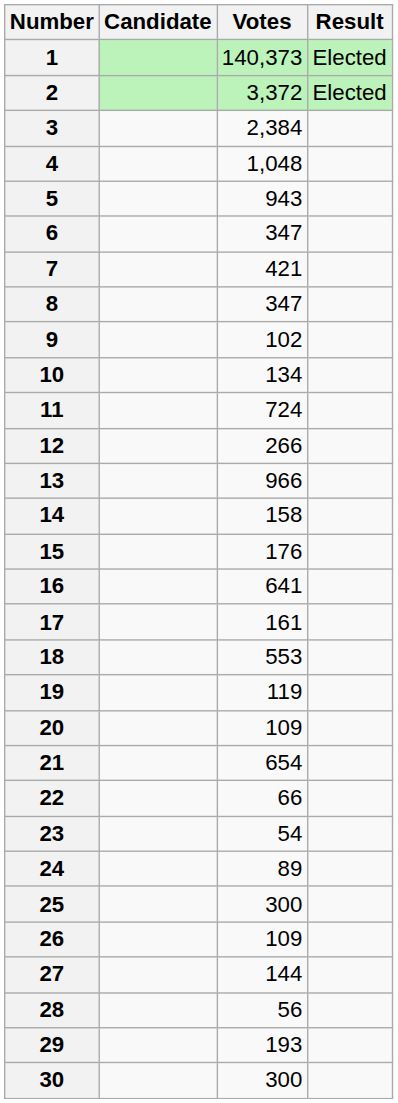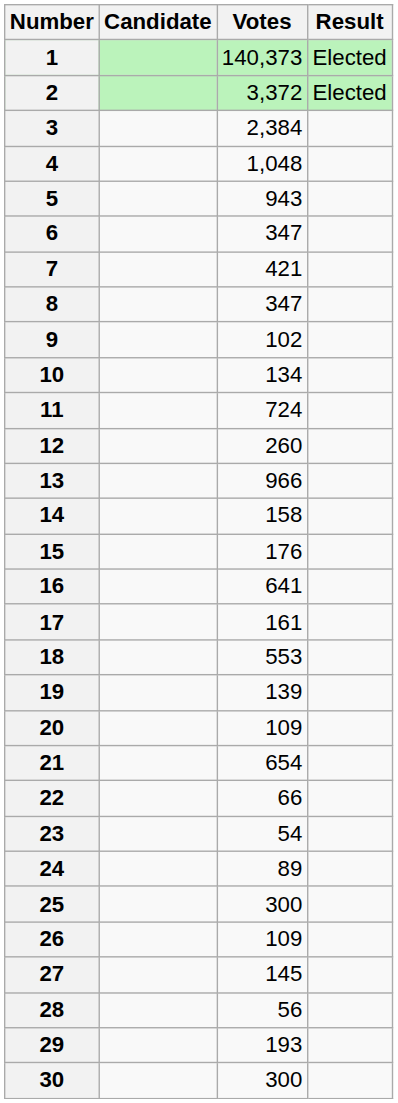 <table class="wikitable sortable">
 <tr>
 <th scope="col">Number</th>
 <th scope="col">Candidate</th>
 <th scope="col">Votes</th>
 <th scope="col">Result</th>
 </tr>
 <tr bgcolor=bbf3bb>
 <th scope="row">1</th>
 <td></td>
 <td style="text-align:right">140,373</td>
 <td>Elected</td>
 </tr>
 <tr bgcolor=bbf3bb>
 <th scope="row">2</th>
 <td></td>
 <td style="text-align:right">3,372</td>
 <td>Elected</td>
 </tr>
 <tr>
 <th scope="row">3</th>
 <td></td>
 <td style="text-align:right">2,384</td>
 <td></td>
 </tr>
 <tr>
 <th scope="row">4</th>
 <td></td>
 <td style="text-align:right">1,048</td>
 <td></td>
 </tr>
 <tr>
 <th scope="row">5</th>
 <td></td>
 <td style="text-align:right">943</td>
 <td></td>
 </tr>
 <tr>
 <th scope="row">6</th>
 <td></td>
 <td style="text-align:right">347</td>
 <td></td>
 </tr>
 <tr>
 <th scope="row">7</th>
 <td></td>
 <td style="text-align:right">421</td>
 <td></td>
 </tr>
 <tr>
 <th scope="row">8</th>
 <td></td>
 <td style="text-align:right">347</td>
 <td></td>
 </tr>
 <tr>
 <th scope="row">9</th>
 <td></td>
 <td style="text-align:right">102</td>
 <td></td>
 </tr>
 <tr>
 <th scope="row">10</th>
 <td></td>
 <td style="text-align:right">134</td>
 <td></td>
 </tr>
 <tr>
 <th scope="row">11</th>
 <td></td>
 <td style="text-align:right">724</td>
 <td></td>
 </tr>
 <tr>
 <th scope="row">12</th>
 <td></td>
-<td style="text-align:right">266</td>
+<td style="text-align:right">260</td>
 <td></td>
 </tr>
 <tr>
 <th scope="row">13</th>
 <td></td>
 <td style="text-align:right">966</td>
 <td></td>
 </tr>
 <tr>
 <th scope="row">14</th>
 <td></td>
 <td style="text-align:right">158</td>
 <td></td>
 </tr>
 <tr>
 <th scope="row">15</th>
 <td></td>
 <td style="text-align:right">176</td>
 <td></td>
 </tr>
 <tr>
 <th scope="row">16</th>
 <td></td>
 <td style="text-align:right">641</td>
 <td></td>
 </tr>
 <tr>
 <th scope="row">17</th>
 <td></td>
 <td style="text-align:right">161</td>
 <td></td>
 </tr>
 <tr>
 <th scope="row">18</th>
 <td></td>
 <td style="text-align:right">553</td>
 <td></td>
 </tr>
 <tr>
 <th scope="row">19</th>
 <td></td>
-<td style="text-align:right">119</td>
+<td style="text-align:right">139</td>
 <td></td>
 </tr>
 <tr>
 <th scope="row">20</th>
 <td></td>
 <td style="text-align:right">109</td>
 <td></td>
 </tr>
 <tr>
 <th scope="row">21</th>
 <td></td>
 <td style="text-align:right">654</td>
 <td></td>
 </tr>
 <tr>
 <th scope="row">22</th>
 <td></td>
 <td style="text-align:right">66</td>
 <td></td>
 </tr>
 <tr>
 <th scope="row">23</th>
 <td></td>
 <td style="text-align:right">54</td>
 <td></td>
 </tr>
 <tr>
 <th scope="row">24</th>
 <td></td>
 <td style="text-align:right">89</td>
 <td></td>
 </tr>
 <tr>
 <th scope="row">25</th>
 <td></td>
 <td style="text-align:right">300</td>
 <td></td>
 </tr>
 <tr>
 <th scope="row">26</th>
 <td></td>
 <td style="text-align:right">109</td>
 <td></td>
 </tr>
 <tr>
 <th scope="row">27</th>
 <td></td>
-<td style="text-align:right">144</td>
+<td style="text-align:right">145</td>
 <td></td>
 </tr>
 <tr>
 <th scope="row">28</th>
 <td></td>
 <td style="text-align:right">56</td>
 <td></td>
 </tr>
 <tr>
 <th scope="row">29</th>
 <td></td>
 <td style="text-align:right">193</td>
 <td></td>
 </tr>
 <tr>
 <th scope="row">30</th>
 <td></td>
 <td style="text-align:right">300</td>
 <td></td>
 </tr>
 </table>
